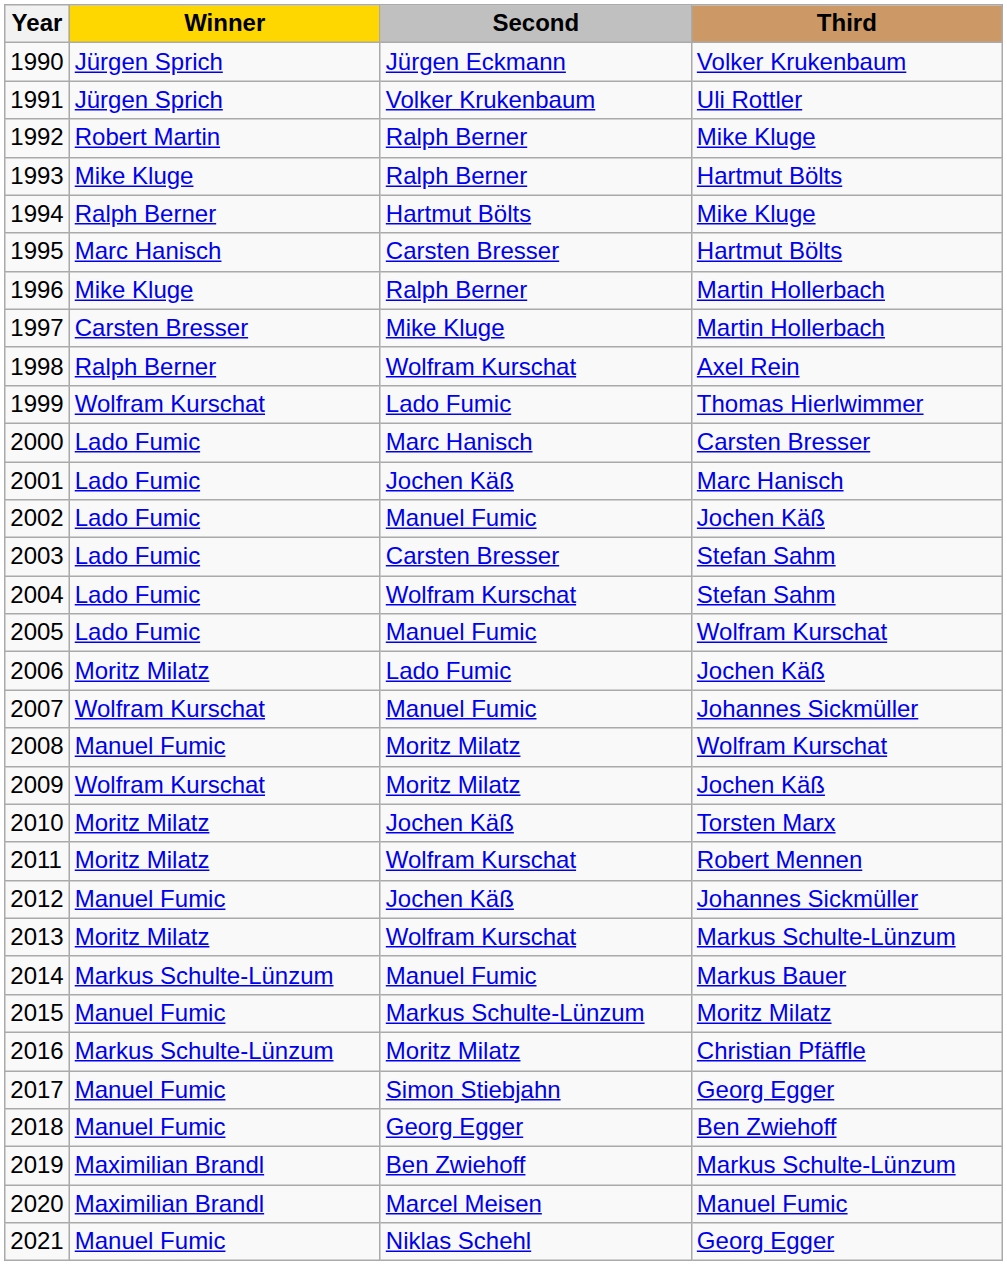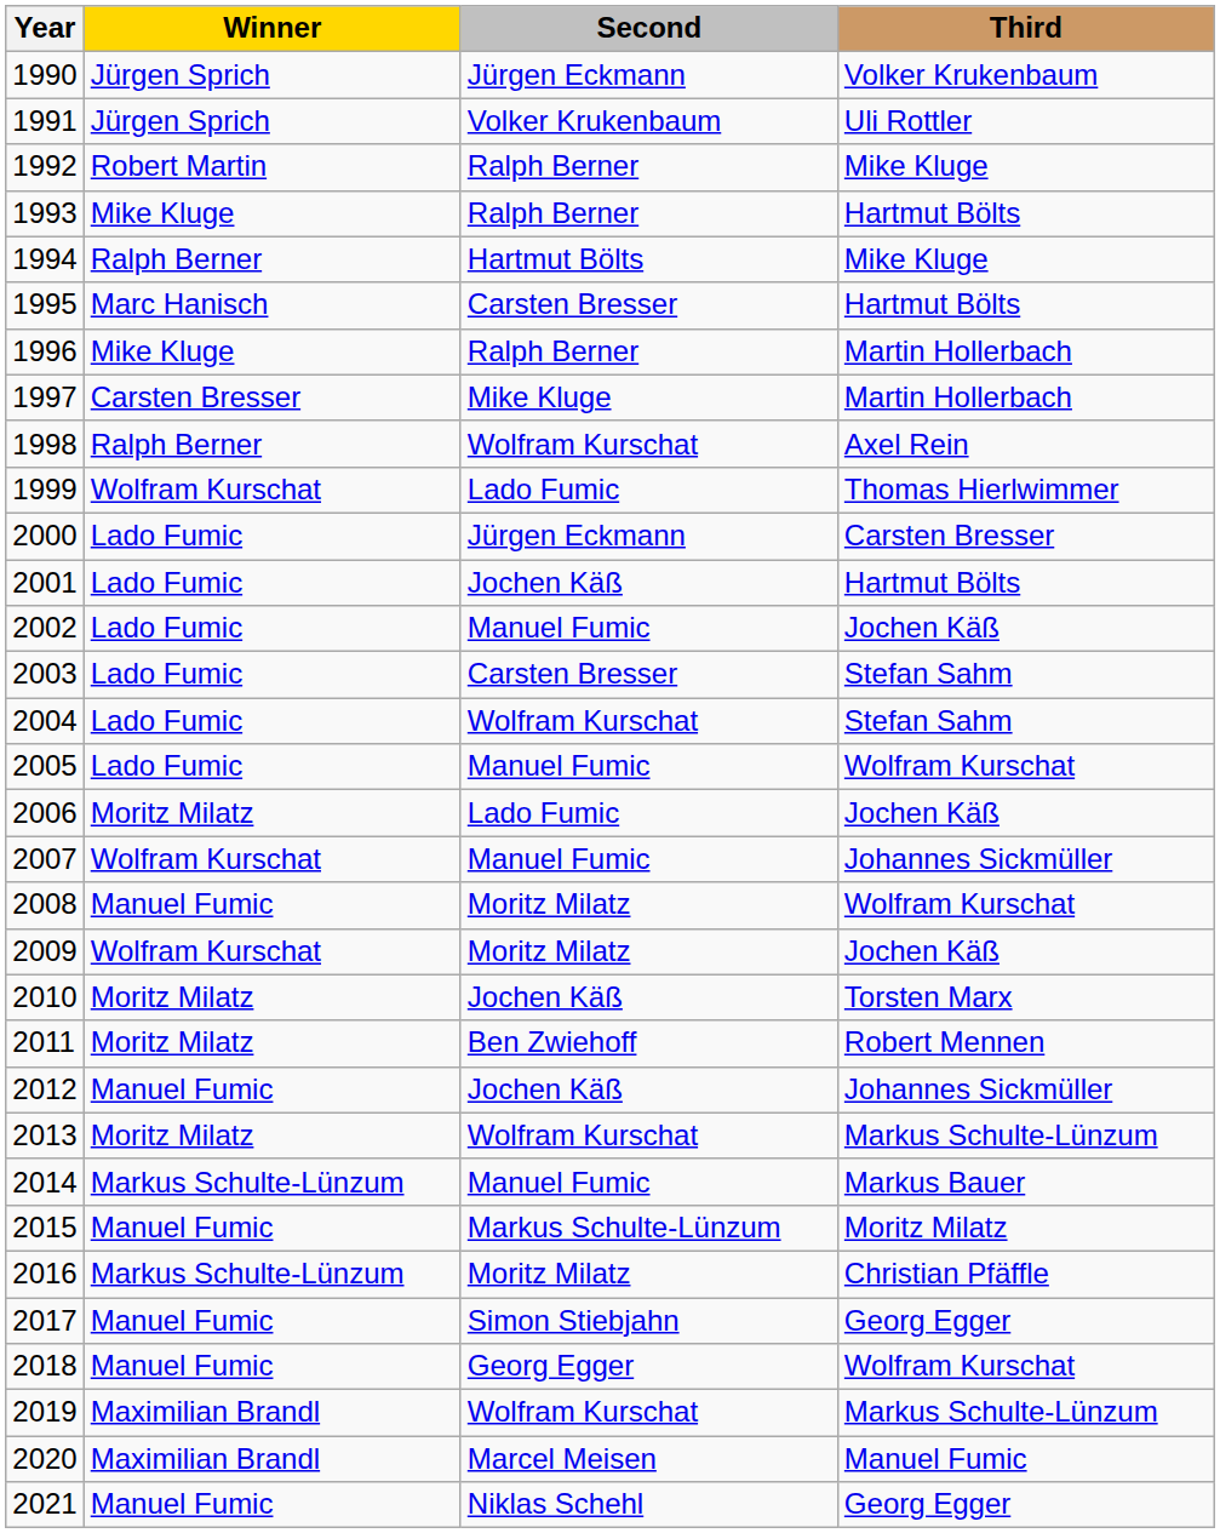 <table class="wikitable sortable">
 <tr>
 <th>Year</th>
 <th scope=col colspan=1 style="width:200px; background: gold;">Winner</th>
 <th scope=col colspan=1 style="width:200px; background: silver;">Second</th>
 <th scope=col colspan=1 style="width:200px; background: #cc9966;">Third</th>
 </tr>
 <tr>
 <td>1990</td>
 <td><a href='#'>Jürgen Sprich</a></td>
 <td><a href='#'>Jürgen Eckmann</a></td>
 <td><a href='#'>Volker Krukenbaum</a></td>
 </tr>
 <tr>
 <td>1991</td>
 <td><a href='#'>Jürgen Sprich</a></td>
 <td><a href='#'>Volker Krukenbaum</a></td>
 <td><a href='#'>Uli Rottler</a></td>
 </tr>
 <tr>
 <td>1992</td>
 <td><a href='#'>Robert Martin</a></td>
 <td><a href='#'>Ralph Berner</a></td>
 <td><a href='#'>Mike Kluge</a></td>
 </tr>
 <tr>
 <td>1993</td>
 <td><a href='#'>Mike Kluge</a></td>
 <td><a href='#'>Ralph Berner</a></td>
 <td><a href='#'>Hartmut Bölts</a></td>
 </tr>
 <tr>
 <td>1994</td>
 <td><a href='#'>Ralph Berner</a></td>
 <td><a href='#'>Hartmut Bölts</a></td>
 <td><a href='#'>Mike Kluge</a></td>
 </tr>
 <tr>
 <td>1995</td>
 <td><a href='#'>Marc Hanisch</a></td>
 <td><a href='#'>Carsten Bresser</a></td>
 <td><a href='#'>Hartmut Bölts</a></td>
 </tr>
 <tr>
 <td>1996</td>
 <td><a href='#'>Mike Kluge</a></td>
 <td><a href='#'>Ralph Berner</a></td>
 <td><a href='#'>Martin Hollerbach</a></td>
 </tr>
 <tr>
 <td>1997</td>
 <td><a href='#'>Carsten Bresser</a></td>
 <td><a href='#'>Mike Kluge</a></td>
 <td><a href='#'>Martin Hollerbach</a></td>
 </tr>
 <tr>
 <td>1998</td>
 <td><a href='#'>Ralph Berner</a></td>
 <td><a href='#'>Wolfram Kurschat</a></td>
 <td><a href='#'>Axel Rein</a></td>
 </tr>
 <tr>
 <td>1999</td>
 <td><a href='#'>Wolfram Kurschat</a></td>
 <td><a href='#'>Lado Fumic</a></td>
 <td><a href='#'>Thomas Hierlwimmer</a></td>
 </tr>
 <tr>
 <td>2000</td>
 <td><a href='#'>Lado Fumic</a></td>
-<td><a href='#'>Marc Hanisch</a></td>
+<td><a href='#'>Jürgen Eckmann</a></td>
 <td><a href='#'>Carsten Bresser</a></td>
 </tr>
 <tr>
 <td>2001</td>
 <td><a href='#'>Lado Fumic</a></td>
 <td><a href='#'>Jochen Käß</a></td>
-<td><a href='#'>Marc Hanisch</a></td>
+<td><a href='#'>Hartmut Bölts</a></td>
 </tr>
 <tr>
 <td>2002</td>
 <td><a href='#'>Lado Fumic</a></td>
 <td><a href='#'>Manuel Fumic</a></td>
 <td><a href='#'>Jochen Käß</a></td>
 </tr>
 <tr>
 <td>2003</td>
 <td><a href='#'>Lado Fumic</a></td>
 <td><a href='#'>Carsten Bresser</a></td>
 <td><a href='#'>Stefan Sahm</a></td>
 </tr>
 <tr>
 <td>2004</td>
 <td><a href='#'>Lado Fumic</a></td>
 <td><a href='#'>Wolfram Kurschat</a></td>
 <td><a href='#'>Stefan Sahm</a></td>
 </tr>
 <tr>
 <td>2005</td>
 <td><a href='#'>Lado Fumic</a></td>
 <td><a href='#'>Manuel Fumic</a></td>
 <td><a href='#'>Wolfram Kurschat</a></td>
 </tr>
 <tr>
 <td>2006</td>
 <td><a href='#'>Moritz Milatz</a></td>
 <td><a href='#'>Lado Fumic</a></td>
 <td><a href='#'>Jochen Käß</a></td>
 </tr>
 <tr>
 <td>2007</td>
 <td><a href='#'>Wolfram Kurschat</a></td>
 <td><a href='#'>Manuel Fumic</a></td>
 <td><a href='#'>Johannes Sickmüller</a></td>
 </tr>
 <tr>
 <td>2008</td>
 <td><a href='#'>Manuel Fumic</a></td>
 <td><a href='#'>Moritz Milatz</a></td>
 <td><a href='#'>Wolfram Kurschat</a></td>
 </tr>
 <tr>
 <td>2009</td>
 <td><a href='#'>Wolfram Kurschat</a></td>
 <td><a href='#'>Moritz Milatz</a></td>
 <td><a href='#'>Jochen Käß</a></td>
 </tr>
 <tr>
 <td>2010</td>
 <td><a href='#'>Moritz Milatz</a></td>
 <td><a href='#'>Jochen Käß</a></td>
 <td><a href='#'>Torsten Marx</a></td>
 </tr>
 <tr>
 <td>2011</td>
 <td><a href='#'>Moritz Milatz</a></td>
-<td><a href='#'>Wolfram Kurschat</a></td>
+<td><a href='#'>Ben Zwiehoff</a></td>
 <td><a href='#'>Robert Mennen</a></td>
 </tr>
 <tr>
 <td>2012</td>
 <td><a href='#'>Manuel Fumic</a></td>
 <td><a href='#'>Jochen Käß</a></td>
 <td><a href='#'>Johannes Sickmüller</a></td>
 </tr>
 <tr>
 <td>2013</td>
 <td><a href='#'>Moritz Milatz</a></td>
 <td><a href='#'>Wolfram Kurschat</a></td>
 <td><a href='#'>Markus Schulte-Lünzum</a></td>
 </tr>
 <tr>
 <td>2014</td>
 <td><a href='#'>Markus Schulte-Lünzum</a></td>
 <td><a href='#'>Manuel Fumic</a></td>
 <td><a href='#'>Markus Bauer</a></td>
 </tr>
 <tr>
 <td>2015</td>
 <td><a href='#'>Manuel Fumic</a></td>
 <td><a href='#'>Markus Schulte-Lünzum</a></td>
 <td><a href='#'>Moritz Milatz</a></td>
 </tr>
 <tr>
 <td>2016</td>
 <td><a href='#'>Markus Schulte-Lünzum</a></td>
 <td><a href='#'>Moritz Milatz</a></td>
 <td><a href='#'>Christian Pfäffle</a></td>
 </tr>
 <tr>
 <td>2017</td>
 <td><a href='#'>Manuel Fumic</a></td>
 <td><a href='#'>Simon Stiebjahn</a></td>
 <td><a href='#'>Georg Egger</a></td>
 </tr>
 <tr>
 <td>2018</td>
 <td><a href='#'>Manuel Fumic</a></td>
 <td><a href='#'>Georg Egger</a></td>
-<td><a href='#'>Ben Zwiehoff</a></td>
+<td><a href='#'>Wolfram Kurschat</a></td>
 </tr>
 <tr>
 <td>2019</td>
 <td><a href='#'>Maximilian Brandl</a></td>
-<td><a href='#'>Ben Zwiehoff</a></td>
+<td><a href='#'>Wolfram Kurschat</a></td>
 <td><a href='#'>Markus Schulte-Lünzum</a></td>
 </tr>
 <tr>
 <td>2020</td>
 <td><a href='#'>Maximilian Brandl</a></td>
 <td><a href='#'>Marcel Meisen</a></td>
 <td><a href='#'>Manuel Fumic</a></td>
 </tr>
 <tr>
 <td>2021</td>
 <td><a href='#'>Manuel Fumic</a></td>
 <td><a href='#'>Niklas Schehl</a></td>
 <td><a href='#'>Georg Egger</a></td>
 </tr>
 </table>
